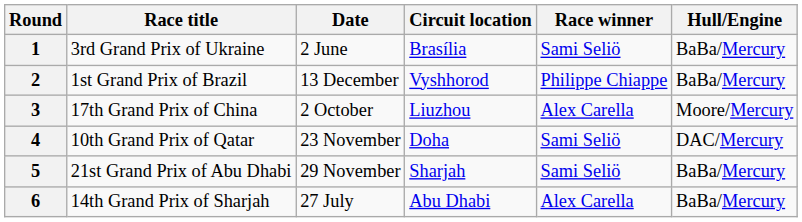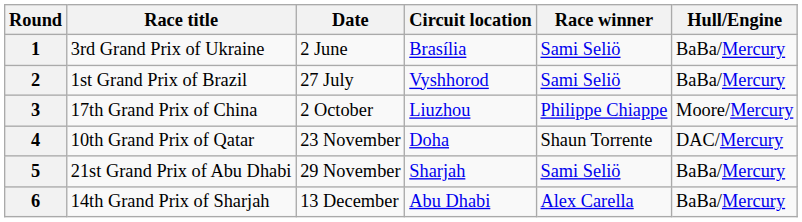 <table class="wikitable" border="1" style="font-size: 85%">
 <tr>
 <th>Round</th>
 <th>Race title</th>
 <th>Date</th>
 <th>Circuit location</th>
 <th>Race winner</th>
 <th>Hull/Engine</th>
 </tr>
 <tr>
 <th>1</th>
 <td> 3rd Grand Prix of Ukraine</td>
 <td>2 June</td>
 <td><a href='#'>Brasília</a></td>
 <td> <a href='#'>Sami Seliö</a></td>
 <td>BaBa/<a href='#'>Mercury</a></td>
 </tr>
 <tr>
 <th>2</th>
 <td> 1st Grand Prix of Brazil</td>
-<td>13 December</td>
+<td>27 July</td>
 <td><a href='#'>Vyshhorod</a></td>
-<td> <a href='#'>Philippe Chiappe</a></td>
+<td> <a href='#'>Sami Seliö</a></td>
 <td>BaBa/<a href='#'>Mercury</a></td>
 </tr>
 <tr>
 <th>3</th>
 <td> 17th Grand Prix of China</td>
 <td>2 October</td>
 <td><a href='#'>Liuzhou</a></td>
-<td> <a href='#'>Alex Carella</a></td>
+<td> <a href='#'>Philippe Chiappe</a></td>
 <td>Moore/<a href='#'>Mercury</a></td>
 </tr>
 <tr>
 <th>4</th>
 <td> 10th Grand Prix of Qatar</td>
 <td>23 November</td>
 <td><a href='#'>Doha</a></td>
-<td> <a href='#'>Sami Seliö</a></td>
+<td> Shaun Torrente</td>
 <td>DAC/<a href='#'>Mercury</a></td>
 </tr>
 <tr>
 <th>5</th>
 <td> 21st Grand Prix of Abu Dhabi</td>
 <td>29 November</td>
 <td><a href='#'>Sharjah</a></td>
 <td> <a href='#'>Sami Seliö</a></td>
 <td>BaBa/<a href='#'>Mercury</a></td>
 </tr>
 <tr>
 <th>6</th>
 <td> 14th Grand Prix of Sharjah</td>
-<td>27 July</td>
+<td>13 December</td>
 <td><a href='#'>Abu Dhabi</a></td>
 <td> <a href='#'>Alex Carella</a></td>
 <td>BaBa/<a href='#'>Mercury</a></td>
 </tr>
 </table>
